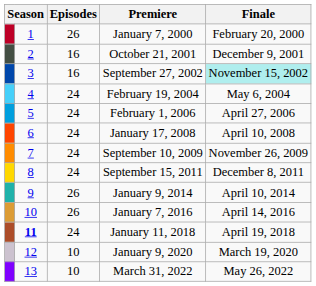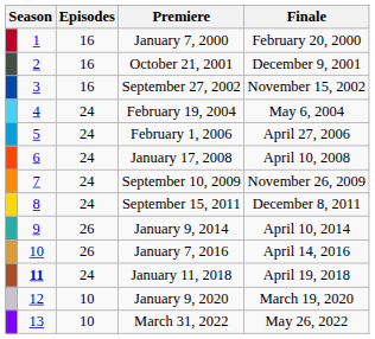 <table class="wikitable">
 <tr>
 <th colspan="2">Season</th>
 <th>Episodes</th>
 <th>Premiere</th>
 <th>Finale</th>
 </tr>
 <tr>
 <td style="background:#BE0027;"></td>
 <td align="center"><a href='#'>1</a></td>
-<td align="center">26</td>
+<td align="center">16</td>
 <td align="center">January 7, 2000</td>
 <td align="center">February 20, 2000</td>
 </tr>
 <tr>
 <td style="background: #444F44; color:white;"></td>
 <td align="center"><a href='#'>2</a></td>
 <td align="center">16</td>
 <td align="center">October 21, 2001</td>
 <td align="center">December 9, 2001</td>
 </tr>
 <tr>
 <td style="background-color: #0047AB;"></td>
 <td align="center"><a href='#'>3</a></td>
 <td align="center">16</td>
 <td align="center">September 27, 2002</td>
-<td align="center" style="background: paleturquoise;">November 15, 2002</td>
+<td align="center">November 15, 2002</td>
 </tr>
 <tr>
 <td style="background:#46d0fa; color:#000;"></td>
 <td align="center"><a href='#'>4</a></td>
 <td align="center">24</td>
 <td align="center">February 19, 2004</td>
 <td align="center">May 6, 2004</td>
 </tr>
 <tr>
 <td style="background:#009fde;"></td>
 <td align="center"><a href='#'>5</a></td>
 <td align="center">24</td>
 <td align="center">February 1, 2006</td>
 <td align="center">April 27, 2006</td>
 </tr>
 <tr>
 <td style="color:white; background-color: #FF4500"></td>
 <td align="center"><a href='#'>6</a></td>
 <td align="center">24</td>
 <td align="center">January 17, 2008</td>
 <td align="center">April 10, 2008</td>
 </tr>
 <tr>
 <td style="color: #FFFFFF; background-color: #FF8C00"></td>
 <td align="center"><a href='#'>7</a></td>
 <td align="center">24</td>
 <td align="center">September 10, 2009</td>
 <td align="center">November 26, 2009</td>
 </tr>
 <tr>
 <td style="background-color: #FFD800; color: #100; text-align: center; top"></td>
 <td align="center"><a href='#'>8</a></td>
 <td align="center">24</td>
 <td align="center">September 15, 2011</td>
 <td align="center">December 8, 2011</td>
 </tr>
 <tr>
 <td style="background-color: #20B2AA"></td>
 <td align="center"><a href='#'>9</a></td>
 <td align="center">26</td>
 <td align="center">January 9, 2014</td>
 <td align="center">April 10, 2014</td>
 </tr>
 <tr>
 <td style="background:#dc9c35;"></td>
 <td align="center"><a href='#'>10</a></td>
 <td align="center">26</td>
 <td align="center">January 7, 2016</td>
 <td align="center">April 14, 2016</td>
 </tr>
 <tr>
 <td style="background:#ac4d29;"></td>
 <td align="center"><strong><a href='#'>11</a></strong></td>
 <td align="center">24</td>
 <td align="center">January 11, 2018</td>
 <td align="center">April 19, 2018</td>
 </tr>
 <tr>
 <td style="background:#ccc2cf;"></td>
 <td align="center"><a href='#'>12</a></td>
 <td align="center">10</td>
 <td align="center">January 9, 2020</td>
 <td align="center">March 19, 2020</td>
 </tr>
 <tr>
 <td style="background:#7f00ff;"></td>
 <td align="center"><a href='#'>13</a></td>
 <td align="center">10</td>
 <td align="center">March 31, 2022</td>
 <td align="center">May 26, 2022</td>
 </tr>
 </table>
